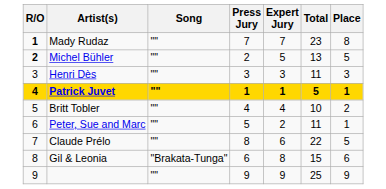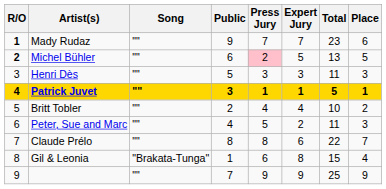 <table class="sortable wikitable" style="margin: 1em auto 1em auto; text-align:center">
 <tr>
 <th>R/O</th>
 <th>Artist(s)</th>
 <th>Song</th>
+<th>Public</th>
 <th>Press<br>Jury</th>
 <th>Expert<br>Jury</th>
 <th>Total</th>
 <th>Place</th>
 </tr>
 <tr>
 <td><strong>1</strong></td>
 <td align="left">Mady Rudaz</td>
 <td align="left">""</td>
+<td>9</td>
 <td>7</td>
 <td>7</td>
 <td>23</td>
-<td>8</td>
+<td>6</td>
 </tr>
 <tr>
 <td><strong>2</strong></td>
 <td align="left"><a href='#'>Michel Bühler</a></td>
 <td align="left">""</td>
-<td>2</td>
+<td>6</td>
+<td style="background: pink;">2</td>
 <td>5</td>
 <td>13</td>
 <td>5</td>
 </tr>
 <tr>
 <td>3</td>
 <td align="left"><a href='#'>Henri Dès</a></td>
 <td align="left">""</td>
+<td>5</td>
 <td>3</td>
 <td>3</td>
 <td>11</td>
 <td>3</td>
 </tr>
 <tr style="font-weight:bold; background:gold;">
 <td>4</td>
 <td align="left"><a href='#'>Patrick Juvet</a></td>
 <td align="left">""</td>
+<td>3</td>
 <td>1</td>
 <td>1</td>
 <td>5</td>
 <td>1</td>
 </tr>
 <tr>
 <td>5</td>
 <td align="left">Britt Tobler</td>
 <td align="left">""</td>
+<td>2</td>
 <td>4</td>
 <td>4</td>
 <td>10</td>
 <td>2</td>
 </tr>
 <tr>
 <td>6</td>
 <td align="left"><a href='#'>Peter, Sue and Marc</a></td>
 <td align="left">""</td>
+<td>4</td>
 <td>5</td>
 <td>2</td>
 <td>11</td>
-<td>1</td>
+<td>3</td>
 </tr>
 <tr>
 <td>7</td>
 <td align="left">Claude Prélo</td>
 <td align="left">""</td>
 <td>8</td>
+<td>8</td>
 <td>6</td>
 <td>22</td>
-<td>5</td>
+<td>7</td>
 </tr>
 <tr>
 <td>8</td>
 <td align="left">Gil & Leonia</td>
 <td align="left">"Brakata-Tunga"</td>
+<td>1</td>
 <td>6</td>
 <td>8</td>
 <td>15</td>
-<td>6</td>
+<td>4</td>
 </tr>
 <tr>
 <td>9</td>
 <td align="left"></td>
 <td align="left">""</td>
+<td>7</td>
 <td>9</td>
 <td>9</td>
 <td>25</td>
 <td>9</td>
 </tr>
 </table>
